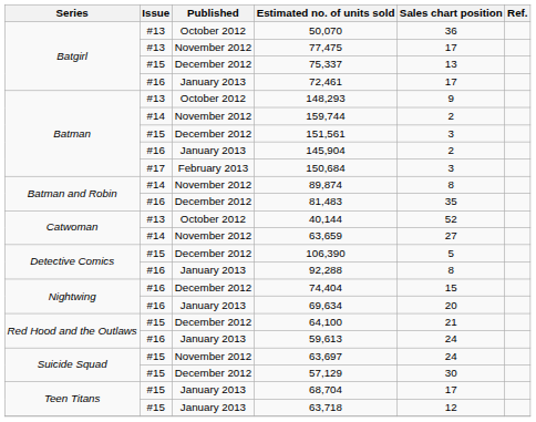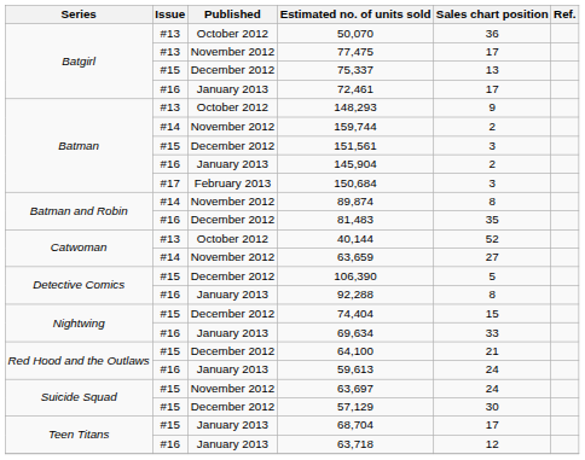 <table class="wikitable sortable" style="width:auto; text-align:center;">
 <tr>
 <th>Series</th>
 <th>Issue</th>
 <th>Published</th>
 <th data-sort-type="number">Estimated no. of units sold</th>
 <th data-sort-type="number">Sales chart position</th>
 <th class="unsortable">Ref.</th>
 </tr>
 <tr>
 <td rowspan="4"><em>Batgirl</em></td>
 <td>#13</td>
 <td>October 2012</td>
 <td>50,070</td>
 <td>36</td>
 <td></td>
 </tr>
 <tr>
 <td>#13</td>
 <td>November 2012</td>
 <td>77,475</td>
 <td>17</td>
 <td></td>
 </tr>
 <tr>
 <td>#15</td>
 <td>December 2012</td>
 <td>75,337</td>
 <td>13</td>
 <td></td>
 </tr>
 <tr>
 <td>#16</td>
 <td>January 2013</td>
 <td>72,461</td>
 <td>17</td>
 <td></td>
 </tr>
 <tr>
 <td rowspan="5"><em>Batman</em></td>
 <td>#13</td>
 <td>October 2012</td>
 <td>148,293</td>
 <td>9</td>
 <td></td>
 </tr>
 <tr>
 <td>#14</td>
 <td>November 2012</td>
 <td>159,744</td>
 <td>2</td>
 <td></td>
 </tr>
 <tr>
 <td>#15</td>
 <td>December 2012</td>
 <td>151,561</td>
 <td>3</td>
 <td></td>
 </tr>
 <tr>
 <td>#16</td>
 <td>January 2013</td>
 <td>145,904</td>
 <td>2</td>
 <td></td>
 </tr>
 <tr>
 <td>#17</td>
 <td>February 2013</td>
 <td>150,684</td>
 <td>3</td>
 <td></td>
 </tr>
 <tr>
 <td rowspan="2"><em>Batman and Robin</em></td>
 <td>#14</td>
 <td>November 2012</td>
 <td>89,874</td>
 <td>8</td>
 <td></td>
 </tr>
 <tr>
 <td>#16</td>
 <td>December 2012</td>
 <td>81,483</td>
 <td>35</td>
 <td></td>
 </tr>
 <tr>
 <td rowspan="2"><em>Catwoman</em></td>
 <td>#13</td>
 <td>October 2012</td>
 <td>40,144</td>
 <td>52</td>
 <td></td>
 </tr>
 <tr>
 <td>#14</td>
 <td>November 2012</td>
 <td>63,659</td>
 <td>27</td>
 <td></td>
 </tr>
 <tr>
 <td rowspan="2"><em>Detective Comics</em></td>
 <td>#15</td>
 <td>December 2012</td>
 <td>106,390</td>
 <td>5</td>
 <td></td>
 </tr>
 <tr>
 <td>#16</td>
 <td>January 2013</td>
 <td>92,288</td>
 <td>8</td>
 <td></td>
 </tr>
 <tr>
 <td rowspan="2"><em>Nightwing</em></td>
-<td>#16</td>
+<td>#15</td>
 <td>December 2012</td>
 <td>74,404</td>
 <td>15</td>
 <td></td>
 </tr>
 <tr>
 <td>#16</td>
 <td>January 2013</td>
 <td>69,634</td>
-<td>20</td>
+<td>33</td>
 <td></td>
 </tr>
 <tr>
 <td rowspan="2"><em>Red Hood and the Outlaws</em></td>
 <td>#15</td>
 <td>December 2012</td>
 <td>64,100</td>
 <td>21</td>
 <td></td>
 </tr>
 <tr>
 <td>#16</td>
 <td>January 2013</td>
 <td>59,613</td>
 <td>24</td>
 <td></td>
 </tr>
 <tr>
 <td rowspan="2"><em>Suicide Squad</em></td>
 <td>#15</td>
 <td>November 2012</td>
 <td>63,697</td>
 <td>24</td>
 <td></td>
 </tr>
 <tr>
 <td>#15</td>
 <td>December 2012</td>
 <td>57,129</td>
 <td>30</td>
 <td></td>
 </tr>
 <tr>
 <td rowspan="2"><em>Teen Titans</em></td>
 <td>#15</td>
 <td>January 2013</td>
 <td>68,704</td>
 <td>17</td>
 <td></td>
 </tr>
 <tr>
-<td>#15</td>
+<td>#16</td>
 <td>January 2013</td>
 <td>63,718</td>
 <td>12</td>
 <td></td>
 </tr>
 <tr>
 </tr>
 </table>
